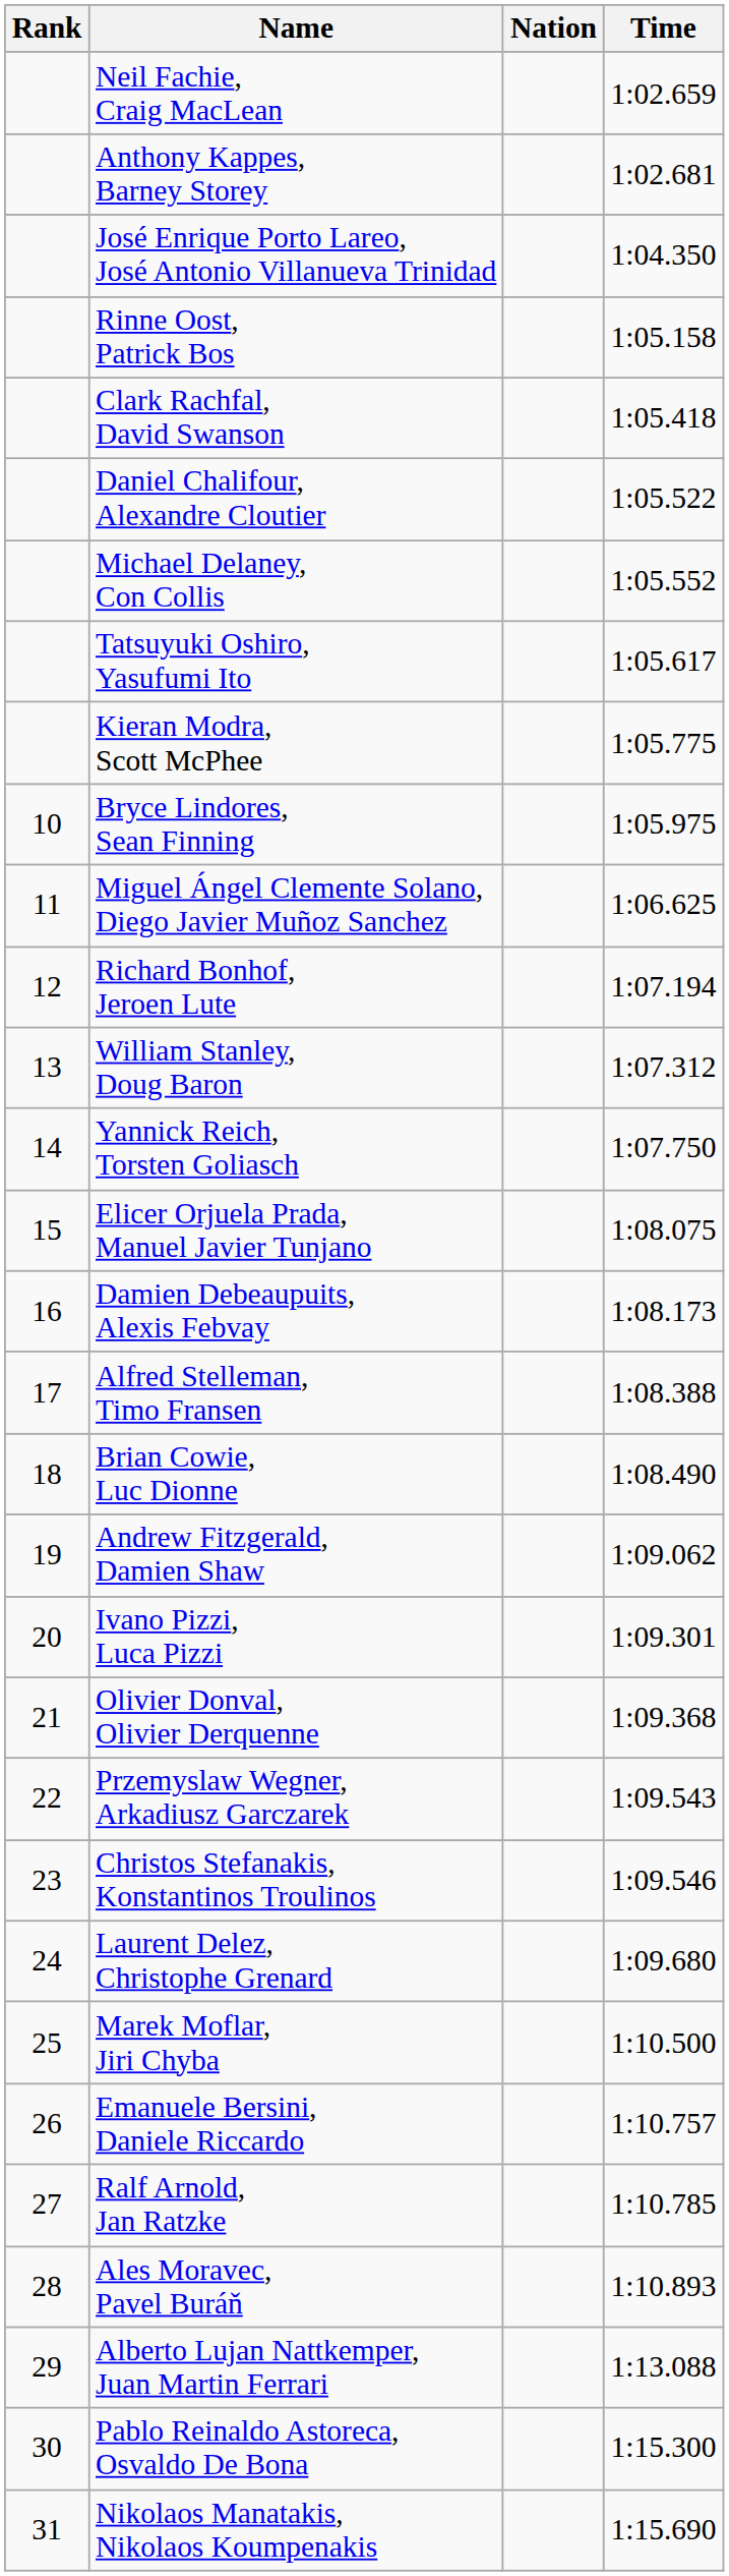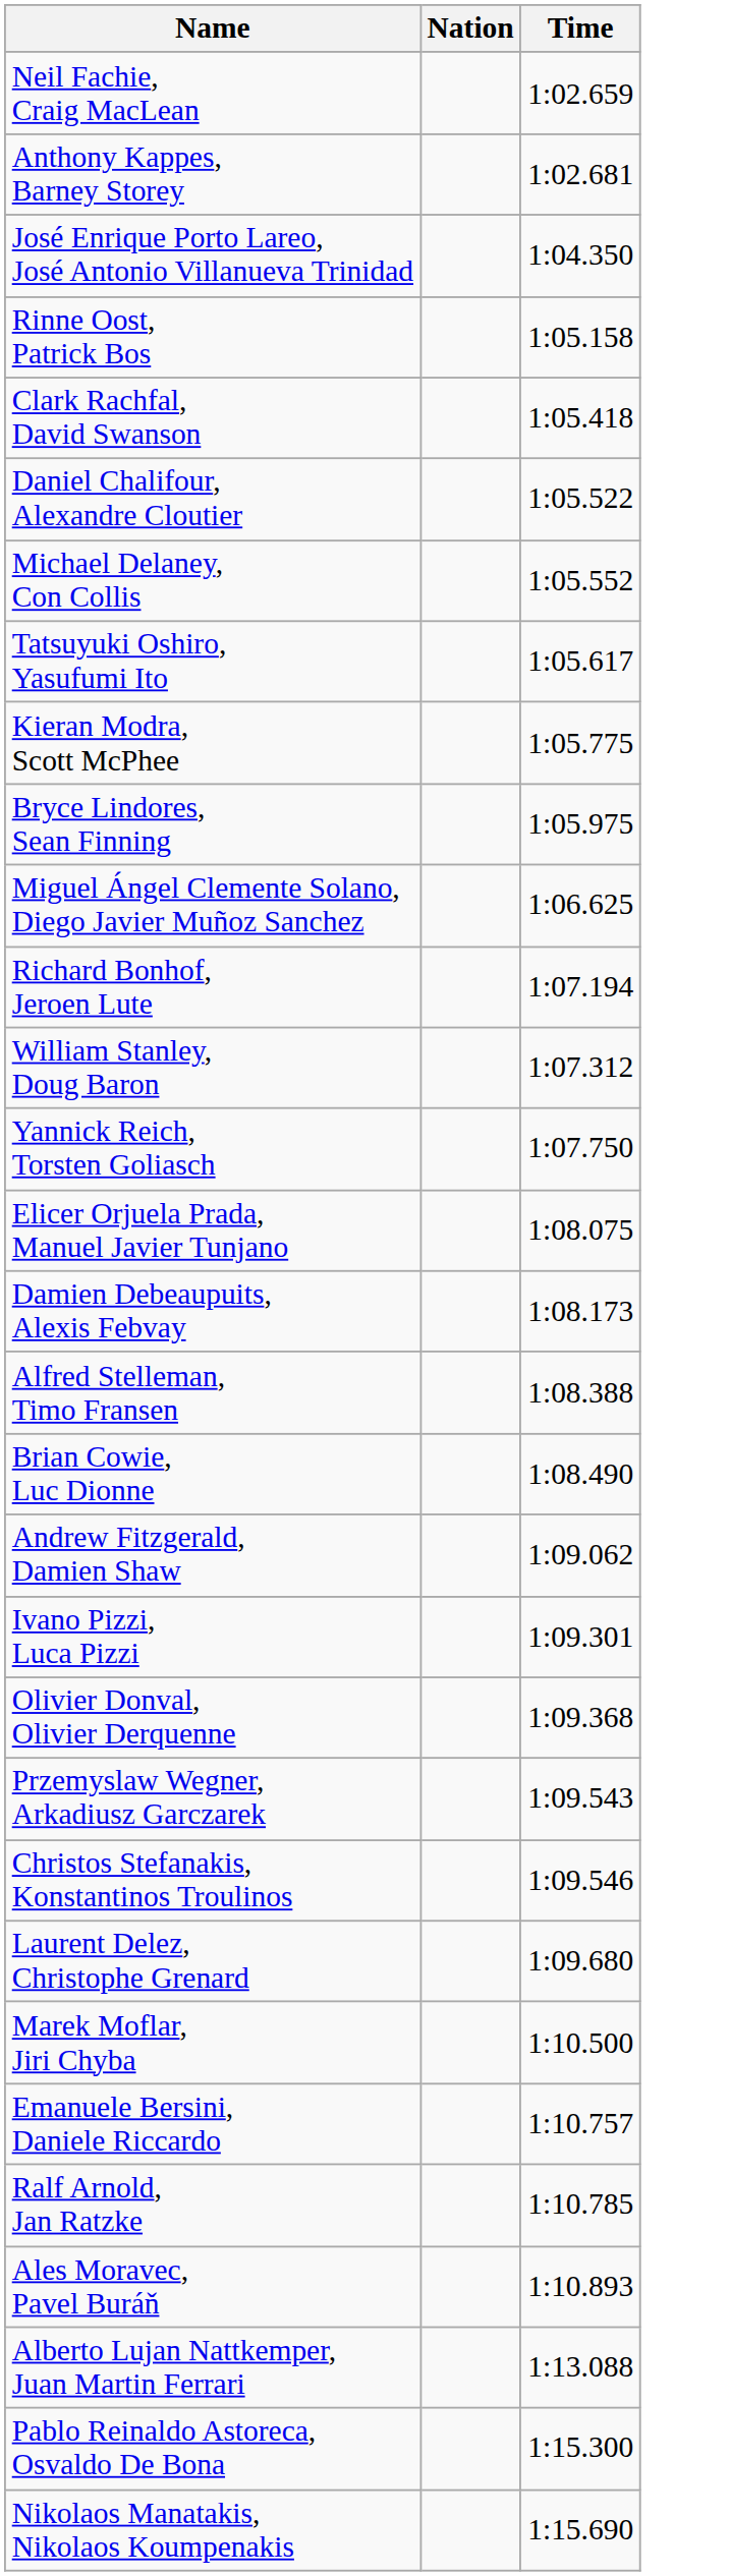 <table class="wikitable sortable" style="text-align:center">
 <tr>
-<th>Rank</th>
 <th>Name</th>
 <th>Nation</th>
 <th>Time</th>
 </tr>
 <tr>
-<td></td>
 <td align=left><a href='#'>Neil Fachie</a>,<br><a href='#'>Craig MacLean</a></td>
 <td align=left></td>
 <td>1:02.659</td>
 </tr>
 <tr>
-<td></td>
 <td align=left><a href='#'>Anthony Kappes</a>,<br><a href='#'>Barney Storey</a></td>
 <td align=left></td>
 <td>1:02.681</td>
 </tr>
 <tr>
-<td></td>
 <td align=left><a href='#'>José Enrique Porto Lareo</a>,<br><a href='#'>José Antonio Villanueva Trinidad</a></td>
 <td align=left></td>
 <td>1:04.350</td>
 </tr>
 <tr>
-<td></td>
 <td align=left><a href='#'>Rinne Oost</a>,<br><a href='#'>Patrick Bos</a></td>
 <td align=left></td>
 <td>1:05.158</td>
 </tr>
 <tr>
-<td></td>
 <td align=left><a href='#'>Clark Rachfal</a>,<br><a href='#'>David Swanson</a></td>
 <td align=left></td>
 <td>1:05.418</td>
 </tr>
 <tr>
-<td></td>
 <td align=left><a href='#'>Daniel Chalifour</a>,<br><a href='#'>Alexandre Cloutier</a></td>
 <td align=left></td>
 <td>1:05.522</td>
 </tr>
 <tr>
-<td></td>
 <td align=left><a href='#'>Michael Delaney</a>,<br><a href='#'>Con Collis</a></td>
 <td align=left></td>
 <td>1:05.552</td>
 </tr>
 <tr>
-<td></td>
 <td align=left><a href='#'>Tatsuyuki Oshiro</a>,<br><a href='#'>Yasufumi Ito</a></td>
 <td align=left></td>
 <td>1:05.617</td>
 </tr>
 <tr>
-<td></td>
 <td align=left><a href='#'>Kieran Modra</a>,<br>Scott McPhee</td>
 <td align=left></td>
 <td>1:05.775</td>
 </tr>
 <tr>
-<td>10</td>
 <td align=left><a href='#'>Bryce Lindores</a>,<br><a href='#'>Sean Finning</a></td>
 <td align=left></td>
 <td>1:05.975</td>
 </tr>
 <tr>
-<td>11</td>
 <td align=left><a href='#'>Miguel Ángel Clemente Solano</a>,<br><a href='#'>Diego Javier Muñoz Sanchez</a></td>
 <td align=left></td>
 <td>1:06.625</td>
 </tr>
 <tr>
-<td>12</td>
 <td align=left><a href='#'>Richard Bonhof</a>,<br><a href='#'>Jeroen Lute</a></td>
 <td align=left></td>
 <td>1:07.194</td>
 </tr>
 <tr>
-<td>13</td>
 <td align=left><a href='#'>William Stanley</a>,<br><a href='#'>Doug Baron</a></td>
 <td align=left></td>
 <td>1:07.312</td>
 </tr>
 <tr>
-<td>14</td>
 <td align=left><a href='#'>Yannick Reich</a>,<br><a href='#'>Torsten Goliasch</a></td>
 <td align=left></td>
 <td>1:07.750</td>
 </tr>
 <tr>
-<td>15</td>
 <td align=left><a href='#'>Elicer Orjuela Prada</a>,<br><a href='#'>Manuel Javier Tunjano</a></td>
 <td align=left></td>
 <td>1:08.075</td>
 </tr>
 <tr>
-<td>16</td>
 <td align=left><a href='#'>Damien Debeaupuits</a>,<br><a href='#'>Alexis Febvay</a></td>
 <td align=left></td>
 <td>1:08.173</td>
 </tr>
 <tr>
-<td>17</td>
 <td align=left><a href='#'>Alfred Stelleman</a>,<br><a href='#'>Timo Fransen</a></td>
 <td align=left></td>
 <td>1:08.388</td>
 </tr>
 <tr>
-<td>18</td>
 <td align=left><a href='#'>Brian Cowie</a>,<br><a href='#'>Luc Dionne</a></td>
 <td align=left></td>
 <td>1:08.490</td>
 </tr>
 <tr>
-<td>19</td>
 <td align=left><a href='#'>Andrew Fitzgerald</a>,<br><a href='#'>Damien Shaw</a></td>
 <td align=left></td>
 <td>1:09.062</td>
 </tr>
 <tr>
-<td>20</td>
 <td align=left><a href='#'>Ivano Pizzi</a>,<br><a href='#'>Luca Pizzi</a></td>
 <td align=left></td>
 <td>1:09.301</td>
 </tr>
 <tr>
-<td>21</td>
 <td align=left><a href='#'>Olivier Donval</a>,<br><a href='#'>Olivier Derquenne</a></td>
 <td align=left></td>
 <td>1:09.368</td>
 </tr>
 <tr>
-<td>22</td>
 <td align=left><a href='#'>Przemyslaw Wegner</a>,<br><a href='#'>Arkadiusz Garczarek</a></td>
 <td align=left></td>
 <td>1:09.543</td>
 </tr>
 <tr>
-<td>23</td>
 <td align=left><a href='#'>Christos Stefanakis</a>,<br><a href='#'>Konstantinos Troulinos</a></td>
 <td align=left></td>
 <td>1:09.546</td>
 </tr>
 <tr>
-<td>24</td>
 <td align=left><a href='#'>Laurent Delez</a>,<br><a href='#'>Christophe Grenard</a></td>
 <td align=left></td>
 <td>1:09.680</td>
 </tr>
 <tr>
-<td>25</td>
 <td align=left><a href='#'>Marek Moflar</a>,<br><a href='#'>Jiri Chyba</a></td>
 <td align=left></td>
 <td>1:10.500</td>
 </tr>
 <tr>
-<td>26</td>
 <td align=left><a href='#'>Emanuele Bersini</a>,<br><a href='#'>Daniele Riccardo</a></td>
 <td align=left></td>
 <td>1:10.757</td>
 </tr>
 <tr>
-<td>27</td>
 <td align=left><a href='#'>Ralf Arnold</a>,<br><a href='#'>Jan Ratzke</a></td>
 <td align=left></td>
 <td>1:10.785</td>
 </tr>
 <tr>
-<td>28</td>
 <td align=left><a href='#'>Ales Moravec</a>,<br><a href='#'>Pavel Buráň</a></td>
 <td align=left></td>
 <td>1:10.893</td>
 </tr>
 <tr>
-<td>29</td>
 <td align=left><a href='#'>Alberto Lujan Nattkemper</a>,<br><a href='#'>Juan Martin Ferrari</a></td>
 <td align=left></td>
 <td>1:13.088</td>
 </tr>
 <tr>
-<td>30</td>
 <td align=left><a href='#'>Pablo Reinaldo Astoreca</a>,<br><a href='#'>Osvaldo De Bona</a></td>
 <td align=left></td>
 <td>1:15.300</td>
 </tr>
 <tr>
-<td>31</td>
 <td align=left><a href='#'>Nikolaos Manatakis</a>,<br><a href='#'>Nikolaos Koumpenakis</a></td>
 <td align=left></td>
 <td>1:15.690</td>
 </tr>
 </table>
